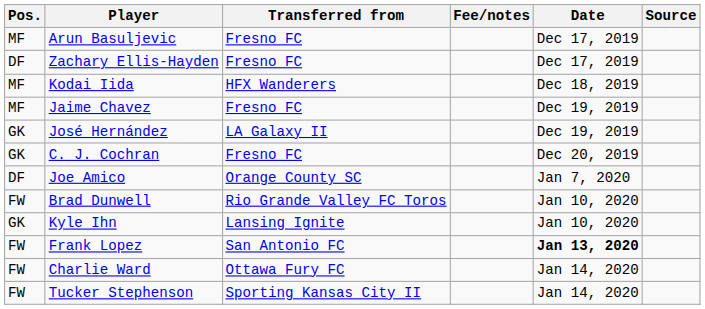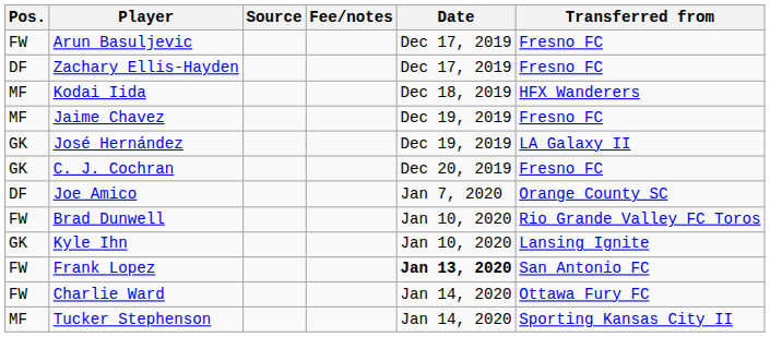 <table class="wikitable sortable" style="text-align: left">
 <tr>
 <th><strong>Pos.</strong></th>
 <th><strong>Player</strong></th>
-<th><strong>Transferred from</strong></th>
+<th><strong>Source</strong></th>
 <th><strong>Fee/notes</strong></th>
 <th><strong>Date</strong></th>
-<th><strong>Source</strong></th>
+<th><strong>Transferred from</strong></th>
 </tr>
 <tr>
-<td>MF</td>
+<td>FW</td>
 <td> <a href='#'>Arun Basuljevic</a></td>
-<td> <a href='#'>Fresno FC</a></td>
+<td align=center></td>
 <td></td>
 <td>Dec 17, 2019</td>
-<td align=center></td>
+<td> <a href='#'>Fresno FC</a></td>
 </tr>
 <tr>
 <td>DF</td>
 <td> <a href='#'>Zachary Ellis-Hayden</a></td>
-<td> <a href='#'>Fresno FC</a></td>
+<td align=center></td>
 <td></td>
 <td>Dec 17, 2019</td>
-<td align=center></td>
+<td> <a href='#'>Fresno FC</a></td>
 </tr>
 <tr>
 <td>MF</td>
 <td> <a href='#'>Kodai Iida</a></td>
-<td> <a href='#'>HFX Wanderers</a></td>
+<td align=center></td>
 <td></td>
 <td>Dec 18, 2019</td>
-<td align=center></td>
+<td> <a href='#'>HFX Wanderers</a></td>
 </tr>
 <tr>
 <td>MF</td>
 <td> <a href='#'>Jaime Chavez</a></td>
-<td> <a href='#'>Fresno FC</a></td>
+<td align=center></td>
 <td></td>
 <td>Dec 19, 2019</td>
-<td align=center></td>
+<td> <a href='#'>Fresno FC</a></td>
 </tr>
 <tr>
 <td>GK</td>
 <td> <a href='#'>José Hernández</a></td>
-<td> <a href='#'>LA Galaxy II</a></td>
+<td align=center></td>
 <td></td>
 <td>Dec 19, 2019</td>
-<td align=center></td>
+<td> <a href='#'>LA Galaxy II</a></td>
 </tr>
 <tr>
 <td>GK</td>
 <td> <a href='#'>C. J. Cochran</a></td>
-<td> <a href='#'>Fresno FC</a></td>
+<td align=center></td>
 <td></td>
 <td>Dec 20, 2019</td>
-<td align=center></td>
+<td> <a href='#'>Fresno FC</a></td>
 </tr>
 <tr>
 <td>DF</td>
 <td> <a href='#'>Joe Amico</a></td>
-<td> <a href='#'>Orange County SC</a></td>
+<td align=center></td>
 <td></td>
 <td>Jan 7, 2020</td>
-<td align=center></td>
+<td> <a href='#'>Orange County SC</a></td>
 </tr>
 <tr>
 <td>FW</td>
 <td> <a href='#'>Brad Dunwell</a></td>
-<td> <a href='#'>Rio Grande Valley FC Toros</a></td>
+<td align=center></td>
 <td></td>
 <td>Jan 10, 2020</td>
-<td align=center></td>
+<td> <a href='#'>Rio Grande Valley FC Toros</a></td>
 </tr>
 <tr>
 <td>GK</td>
 <td> <a href='#'>Kyle Ihn</a></td>
-<td>  <a href='#'>Lansing Ignite</a></td>
+<td align=center></td>
 <td></td>
 <td>Jan 10, 2020</td>
-<td align=center></td>
+<td>  <a href='#'>Lansing Ignite</a></td>
 </tr>
 <tr>
 <td>FW</td>
 <td> <a href='#'>Frank Lopez</a></td>
-<td>  <a href='#'>San Antonio FC</a></td>
+<td align=center></td>
 <td></td>
 <td><strong>Jan 13, 2020</strong></td>
-<td align=center></td>
+<td>  <a href='#'>San Antonio FC</a></td>
 </tr>
 <tr>
 <td>FW</td>
 <td> <a href='#'>Charlie Ward</a></td>
-<td>  <a href='#'>Ottawa Fury FC</a></td>
+<td align=center></td>
 <td></td>
 <td>Jan 14, 2020</td>
-<td align=center></td>
+<td>  <a href='#'>Ottawa Fury FC</a></td>
 </tr>
 <tr>
-<td>FW</td>
+<td>MF</td>
 <td> <a href='#'>Tucker Stephenson</a></td>
-<td> <a href='#'>Sporting Kansas City II</a></td>
+<td align=center></td>
 <td></td>
 <td>Jan 14, 2020</td>
-<td align=center></td>
+<td> <a href='#'>Sporting Kansas City II</a></td>
 </tr>
 </table>
